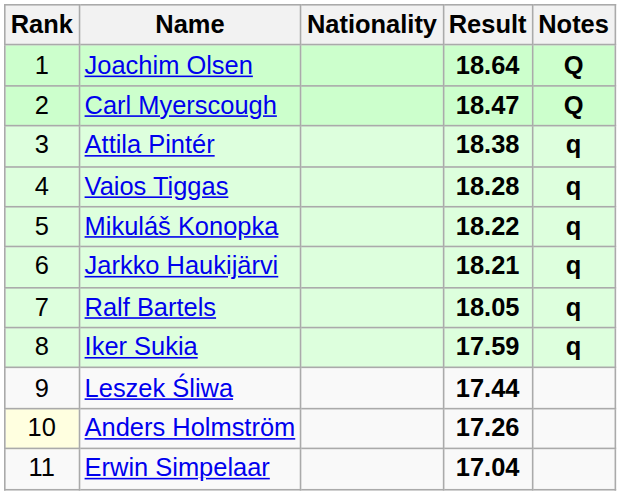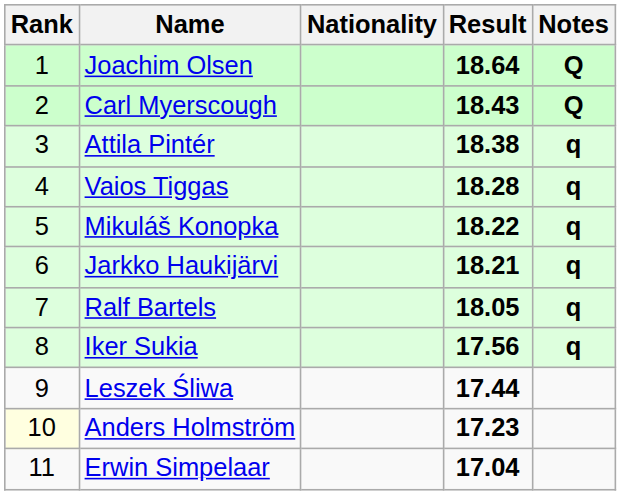 <table class="wikitable sortable" style="text-align:center">
 <tr>
 <th>Rank</th>
 <th>Name</th>
 <th>Nationality</th>
 <th>Result</th>
 <th>Notes</th>
 </tr>
 <tr bgcolor=ccffcc>
 <td>1</td>
 <td align=left><a href='#'>Joachim Olsen</a></td>
 <td align=left></td>
 <td><strong>18.64</strong></td>
 <td><strong>Q</strong></td>
 </tr>
 <tr bgcolor=ccffcc>
 <td>2</td>
 <td align=left><a href='#'>Carl Myerscough</a></td>
 <td align=left></td>
-<td><strong>18.47</strong></td>
+<td><strong>18.43</strong></td>
 <td><strong>Q</strong></td>
 </tr>
 <tr bgcolor=ddffdd>
 <td>3</td>
 <td align=left><a href='#'>Attila Pintér</a></td>
 <td align=left></td>
 <td><strong>18.38</strong></td>
 <td><strong>q</strong></td>
 </tr>
 <tr bgcolor=ddffdd>
 <td>4</td>
 <td align=left><a href='#'>Vaios Tiggas</a></td>
 <td align=left></td>
 <td><strong>18.28</strong></td>
 <td><strong>q</strong></td>
 </tr>
 <tr bgcolor=ddffdd>
 <td>5</td>
 <td align=left><a href='#'>Mikuláš Konopka</a></td>
 <td align=left></td>
 <td><strong>18.22</strong></td>
 <td><strong>q</strong></td>
 </tr>
 <tr bgcolor=ddffdd>
 <td>6</td>
 <td align=left><a href='#'>Jarkko Haukijärvi</a></td>
 <td align=left></td>
 <td><strong>18.21</strong></td>
 <td><strong>q</strong></td>
 </tr>
 <tr bgcolor=ddffdd>
 <td>7</td>
 <td align=left><a href='#'>Ralf Bartels</a></td>
 <td align=left></td>
 <td><strong>18.05</strong></td>
 <td><strong>q</strong></td>
 </tr>
 <tr bgcolor=ddffdd>
 <td>8</td>
 <td align=left><a href='#'>Iker Sukia</a></td>
 <td align=left></td>
-<td><strong>17.59</strong></td>
+<td><strong>17.56</strong></td>
 <td><strong>q</strong></td>
 </tr>
 <tr>
 <td>9</td>
 <td align=left><a href='#'>Leszek Śliwa</a></td>
 <td align=left></td>
 <td><strong>17.44</strong></td>
 <td></td>
 </tr>
 <tr>
 <td style="background: lightyellow;">10</td>
 <td align=left><a href='#'>Anders Holmström</a></td>
 <td align=left></td>
-<td><strong>17.26</strong></td>
+<td><strong>17.23</strong></td>
 <td></td>
 </tr>
 <tr>
 <td>11</td>
 <td align=left><a href='#'>Erwin Simpelaar</a></td>
 <td align=left></td>
 <td><strong>17.04</strong></td>
 <td></td>
 </tr>
 </table>
